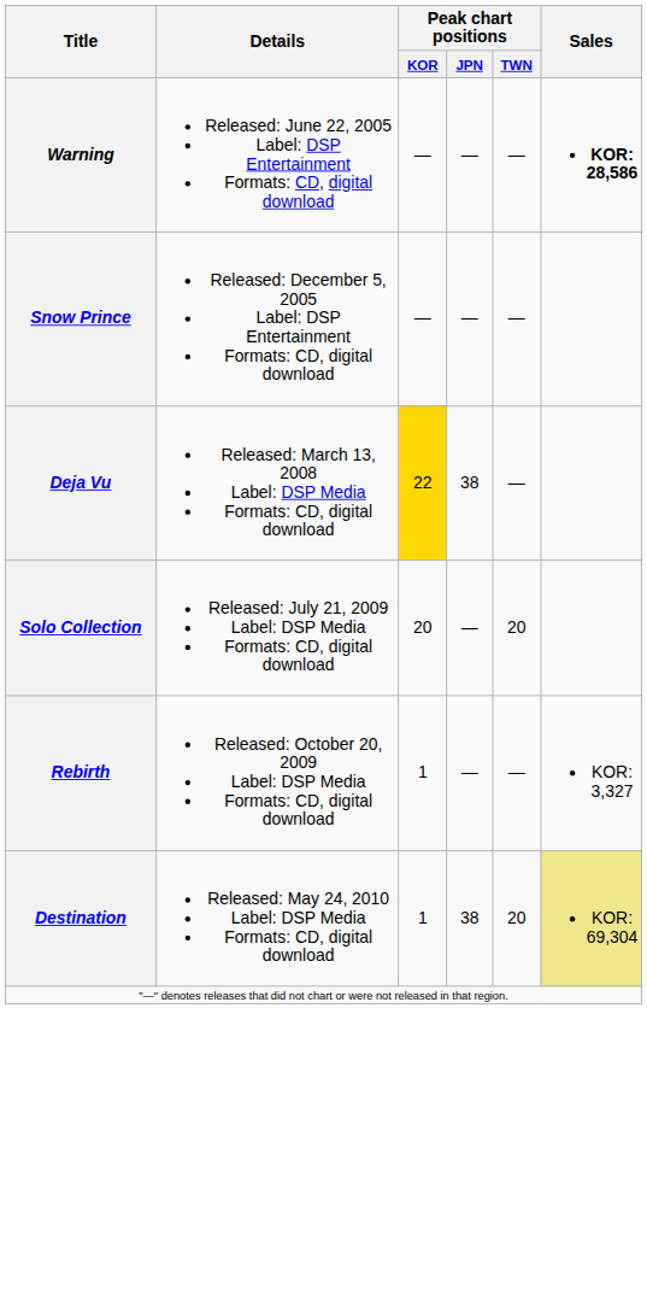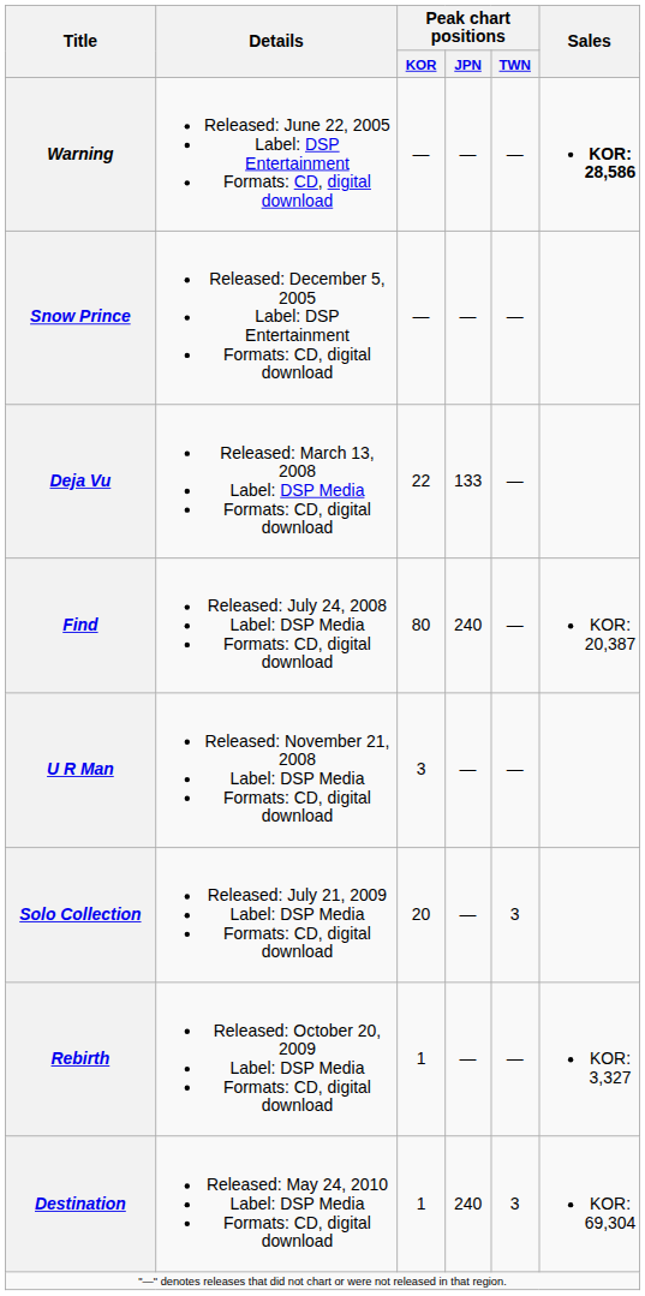 <table class="wikitable plainrowheaders" style="text-align:center;">
 <tr>
 <th scope="col" rowspan="2" style="width:12em;">Title</th>
 <th scope="col" rowspan="2" style="width:20em;">Details</th>
 <th colspan="3">Peak chart positions</th>
 <th rowspan="2">Sales</th>
 </tr>
 <tr>
 <th style="width:3em;"><small><a href='#'>KOR</a></small><br></th>
 <th style="width:3em;"><small><a href='#'>JPN</a></small><br></th>
 <th style="width:3em;"><small><a href='#'>TWN</a></small><br></th>
 </tr>
 <tr>
 <th scope="row"><em>Warning</em></th>
 <td><br><ul><li>Released: June 22, 2005 </li><li>Label: <a href='#'>DSP Entertainment</a></li><li>Formats: <a href='#'>CD</a>, <a href='#'>digital download</a></li></ul></td>
 <td>—</td>
 <td>—</td>
 <td>—</td>
 <td><strong><br><ul><li>KOR: 28,586</li></ul></strong></td>
 </tr>
 <tr>
 <th scope="row"><em><a href='#'>Snow Prince</a></em></th>
 <td><br><ul><li>Released: December 5, 2005 </li><li>Label: DSP Entertainment</li><li>Formats: CD, digital download</li></ul></td>
 <td>—</td>
 <td>—</td>
 <td>—</td>
 <td></td>
 </tr>
 <tr>
 <th scope="row"><em><a href='#'>Deja Vu</a></em></th>
 <td><br><ul><li>Released: March 13, 2008 </li><li>Label: <a href='#'>DSP Media</a></li><li>Formats: CD, digital download</li></ul></td>
-<td style="background: gold;">22</td>
-<td>38</td>
+<td>22</td>
+<td>133</td>
+<td>—</td>
+<td></td>
+</tr>
+<tr>
+<th scope="row"><em><a href='#'>Find</a></em></th>
+<td><br><ul><li>Released: July 24, 2008 </li><li>Label: DSP Media</li><li>Formats: CD, digital download</li></ul></td>
+<td>80</td>
+<td>240</td>
+<td>—</td>
+<td><br><ul><li>KOR: 20,387</li></ul></td>
+</tr>
+<tr>
+<th scope="row"><em><a href='#'>U R Man</a></em></th>
+<td><br><ul><li>Released: November 21, 2008 </li><li>Label: DSP Media</li><li>Formats: CD, digital download</li></ul></td>
+<td>3</td>
+<td>—</td>
 <td>—</td>
 <td></td>
 </tr>
 <tr>
 <th scope="row"><em><a href='#'>Solo Collection</a></em></th>
 <td><br><ul><li>Released: July 21, 2009 </li><li>Label: DSP Media</li><li>Formats: CD, digital download</li></ul></td>
 <td>20</td>
 <td>—</td>
-<td>20</td>
+<td>3</td>
 <td></td>
 </tr>
 <tr>
 <th scope="row"><em><a href='#'>Rebirth</a></em></th>
 <td><br><ul><li>Released: October 20, 2009 </li><li>Label: DSP Media</li><li>Formats: CD, digital download</li></ul></td>
 <td>1</td>
 <td>—</td>
 <td>—</td>
 <td><br><ul><li>KOR: 3,327</li></ul></td>
 </tr>
 <tr>
 <th scope="row"><em><a href='#'>Destination</a></em></th>
 <td><br><ul><li>Released: May 24, 2010 </li><li>Label: DSP Media</li><li>Formats: CD, digital download</li></ul></td>
 <td>1</td>
-<td>38</td>
-<td>20</td>
-<td style="background: khaki;"><br><ul><li>KOR: 69,304</li></ul></td>
+<td>240</td>
+<td>3</td>
+<td><br><ul><li>KOR: 69,304</li></ul></td>
 </tr>
 <tr>
 <td colspan="6" style="font-size:8pt;">"—" denotes releases that did not chart or were not released in that region.</td>
 </tr>
 </table>
